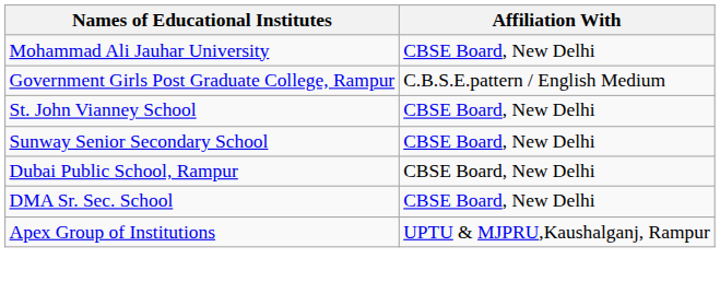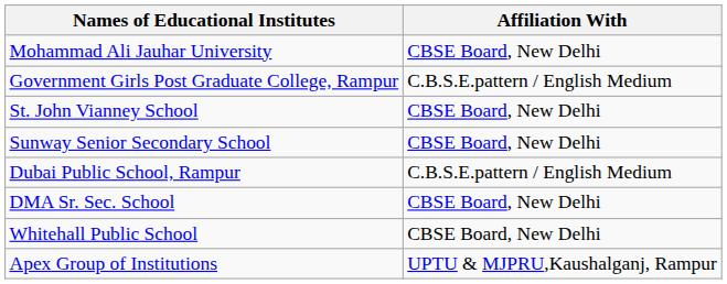 <table class="wikitable sortable" style="border:1px solid black" cellspacing="1" cellpadding="1" border="0">
 <tr>
 <th>Names of Educational Institutes</th>
 <th>Affiliation With</th>
 </tr>
 <tr>
 <td><a href='#'>Mohammad Ali Jauhar University</a></td>
 <td><a href='#'>CBSE Board</a>, New Delhi</td>
 </tr>
 <tr>
 <td><a href='#'>Government Girls Post Graduate College, Rampur</a></td>
 <td>C.B.S.E.pattern / English Medium</td>
 </tr>
 <tr>
 <td><a href='#'>St. John Vianney School</a></td>
 <td><a href='#'>CBSE Board</a>, New Delhi</td>
 </tr>
 <tr>
 <td><a href='#'>Sunway Senior Secondary School</a></td>
 <td><a href='#'>CBSE Board</a>, New Delhi</td>
 </tr>
 <tr>
 <td><a href='#'>Dubai Public School, Rampur</a></td>
-<td>CBSE Board, New Delhi</td>
+<td>C.B.S.E.pattern / English Medium</td>
 </tr>
 <tr>
 <td><a href='#'>DMA Sr. Sec. School</a></td>
 <td><a href='#'>CBSE Board</a>, New Delhi</td>
 </tr>
 <tr>
+<td><a href='#'>Whitehall Public School</a></td>
+<td>CBSE Board, New Delhi</td>
+</tr>
+<tr>
 <td><a href='#'>Apex Group of Institutions</a></td>
 <td><a href='#'>UPTU</a>  & <a href='#'>MJPRU</a>,Kaushalganj, Rampur</td>
 </tr>
 </table>
